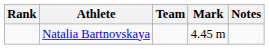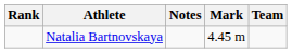 <table class="wikitable sortable">
 <tr>
 <th>Rank</th>
 <th>Athlete</th>
+<th>Notes</th>
+<th>Mark</th>
 <th>Team</th>
-<th>Mark</th>
-<th>Notes</th>
 </tr>
 <tr>
 <td align=center></td>
 <td><a href='#'>Natalia Bartnovskaya</a></td>
 <td></td>
 <td>4.45 m</td>
 <td></td>
 </tr>
 </table>
